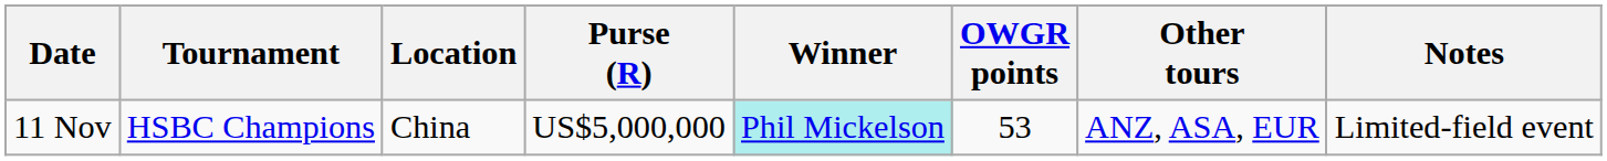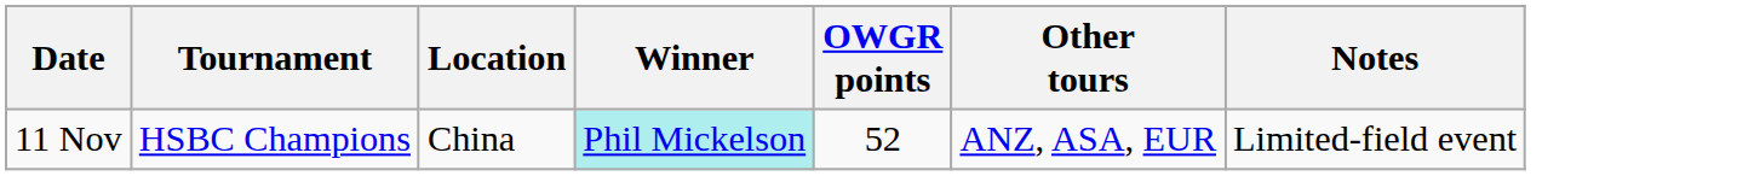 <table class="wikitable" style="font-size:95%">
 <tr>
 <th>Date</th>
 <th>Tournament</th>
 <th>Location</th>
-<th>Purse<br>(<a href='#'>R</a>)</th>
 <th>Winner</th>
 <th><a href='#'>OWGR</a><br>points</th>
 <th>Other<br>tours</th>
 <th>Notes</th>
 </tr>
 <tr>
 <td>11 Nov</td>
 <td><a href='#'>HSBC Champions</a></td>
 <td>China</td>
-<td align=right>US$5,000,000</td>
 <td style="background: paleturquoise;"> <a href='#'>Phil Mickelson</a></td>
-<td align=center>53</td>
+<td align=center>52</td>
 <td><a href='#'>ANZ</a>, <a href='#'>ASA</a>, <a href='#'>EUR</a></td>
 <td>Limited-field event</td>
 </tr>
 </table>
